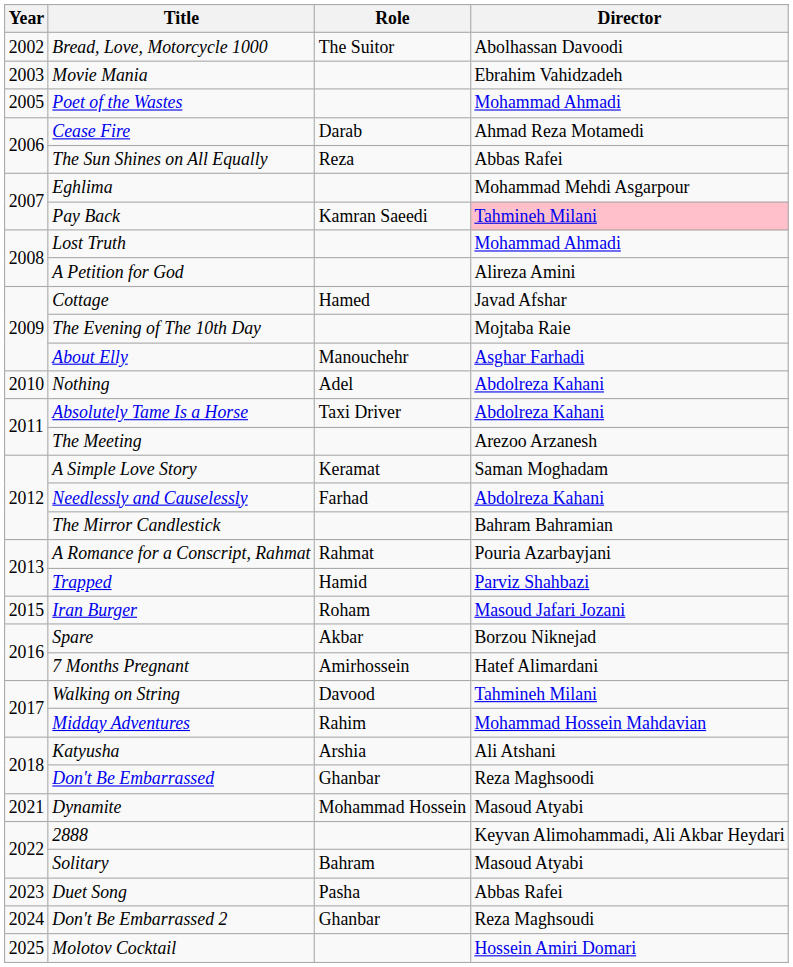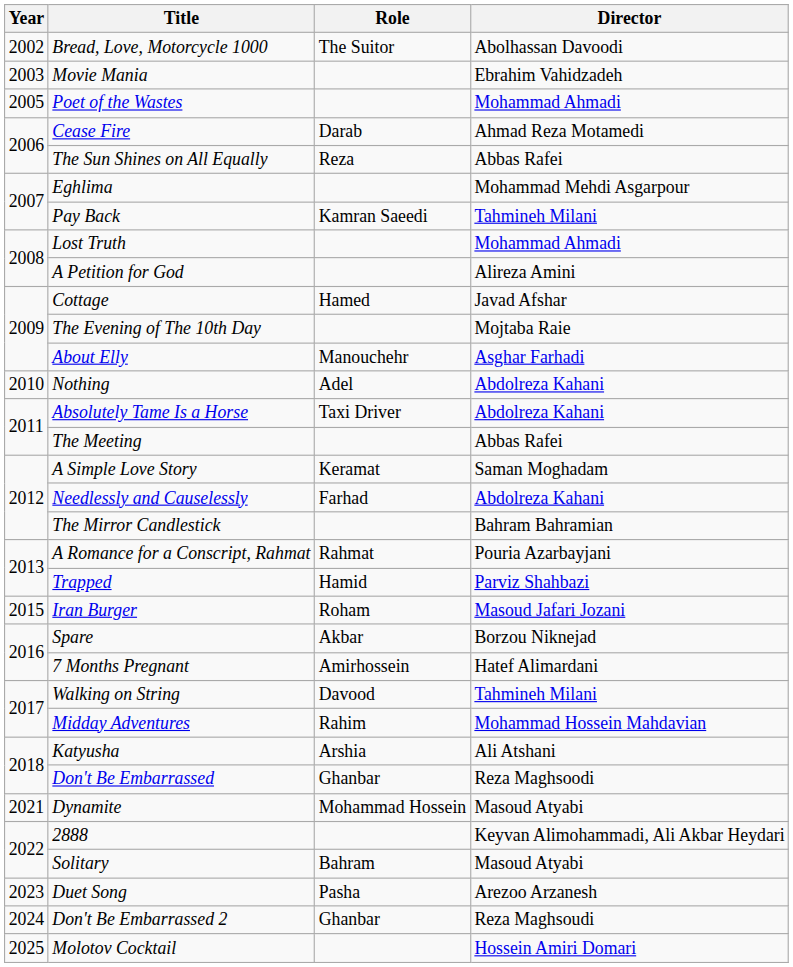 <table class="wikitable sortable">
 <tr>
 <th>Year</th>
 <th>Title</th>
 <th>Role</th>
 <th>Director</th>
 </tr>
 <tr>
 <td>2002</td>
 <td><em>Bread, Love, Motorcycle 1000</em></td>
 <td>The Suitor</td>
 <td>Abolhassan Davoodi</td>
 </tr>
 <tr>
 <td>2003</td>
 <td><em>Movie Mania</em></td>
 <td></td>
 <td>Ebrahim Vahidzadeh</td>
 </tr>
 <tr>
 <td>2005</td>
 <td><em><a href='#'>Poet of the Wastes</a></em></td>
 <td></td>
 <td><a href='#'>Mohammad Ahmadi</a></td>
 </tr>
 <tr>
 <td rowspan="2">2006</td>
 <td><a href='#'><em>Cease Fire</em></a></td>
 <td>Darab</td>
 <td>Ahmad Reza Motamedi</td>
 </tr>
 <tr>
 <td><em>The Sun Shines on All Equally</em></td>
 <td>Reza</td>
 <td>Abbas Rafei</td>
 </tr>
 <tr>
 <td rowspan="2">2007</td>
 <td><em>Eghlima</em></td>
 <td></td>
 <td>Mohammad Mehdi Asgarpour</td>
 </tr>
 <tr>
 <td><em>Pay Back</em></td>
 <td>Kamran Saeedi</td>
-<td style="background: pink;"><a href='#'>Tahmineh Milani</a></td>
+<td><a href='#'>Tahmineh Milani</a></td>
 </tr>
 <tr>
 <td rowspan="2">2008</td>
 <td><em>Lost Truth</em></td>
 <td></td>
 <td><a href='#'>Mohammad Ahmadi</a></td>
 </tr>
 <tr>
 <td><em>A Petition for God</em></td>
 <td></td>
 <td>Alireza Amini</td>
 </tr>
 <tr>
 <td rowspan="3">2009</td>
 <td><em>Cottage</em></td>
 <td>Hamed</td>
 <td>Javad Afshar</td>
 </tr>
 <tr>
 <td><em>The Evening of The 10th Day</em></td>
 <td></td>
 <td>Mojtaba Raie</td>
 </tr>
 <tr>
 <td><em><a href='#'>About Elly</a></em></td>
 <td>Manouchehr</td>
 <td><a href='#'>Asghar Farhadi</a></td>
 </tr>
 <tr>
 <td>2010</td>
 <td><em>Nothing</em></td>
 <td>Adel</td>
 <td><a href='#'>Abdolreza Kahani</a></td>
 </tr>
 <tr>
 <td rowspan="2">2011</td>
 <td><em><a href='#'>Absolutely Tame Is a Horse</a></em></td>
 <td>Taxi Driver</td>
 <td><a href='#'>Abdolreza Kahani</a></td>
 </tr>
 <tr>
 <td><em>The Meeting</em></td>
 <td></td>
-<td>Arezoo Arzanesh</td>
+<td>Abbas Rafei</td>
 </tr>
 <tr>
 <td rowspan="3">2012</td>
 <td><em>A Simple Love Story</em></td>
 <td>Keramat</td>
 <td>Saman Moghadam</td>
 </tr>
 <tr>
 <td><em><a href='#'>Needlessly and Causelessly</a></em></td>
 <td>Farhad</td>
 <td><a href='#'>Abdolreza Kahani</a></td>
 </tr>
 <tr>
 <td><em>The Mirror Candlestick</em></td>
 <td></td>
 <td>Bahram Bahramian</td>
 </tr>
 <tr>
 <td rowspan="2">2013</td>
 <td><em>A Romance for a Conscript, Rahmat</em></td>
 <td>Rahmat</td>
 <td>Pouria Azarbayjani</td>
 </tr>
 <tr>
 <td><a href='#'><em>Trapped</em></a></td>
 <td>Hamid</td>
 <td><a href='#'>Parviz Shahbazi</a></td>
 </tr>
 <tr>
 <td>2015</td>
 <td><em><a href='#'>Iran Burger</a></em></td>
 <td>Roham</td>
 <td><a href='#'>Masoud Jafari Jozani</a></td>
 </tr>
 <tr>
 <td rowspan="2">2016</td>
 <td><em>Spare</em></td>
 <td>Akbar</td>
 <td>Borzou Niknejad</td>
 </tr>
 <tr>
 <td><em>7 Months Pregnant</em></td>
 <td>Amirhossein</td>
 <td>Hatef Alimardani</td>
 </tr>
 <tr>
 <td rowspan="2">2017</td>
 <td><em>Walking on String</em></td>
 <td>Davood</td>
 <td><a href='#'>Tahmineh Milani</a></td>
 </tr>
 <tr>
 <td><em><a href='#'>Midday Adventures</a></em></td>
 <td>Rahim</td>
 <td><a href='#'>Mohammad Hossein Mahdavian</a></td>
 </tr>
 <tr>
 <td rowspan="2">2018</td>
 <td><em>Katyusha</em></td>
 <td>Arshia</td>
 <td>Ali Atshani</td>
 </tr>
 <tr>
 <td><em><a href='#'>Don't Be Embarrassed</a></em></td>
 <td>Ghanbar</td>
 <td>Reza Maghsoodi</td>
 </tr>
 <tr>
 <td>2021</td>
 <td><em>Dynamite</em></td>
 <td>Mohammad Hossein</td>
 <td>Masoud Atyabi</td>
 </tr>
 <tr>
 <td rowspan="2">2022</td>
 <td><em>2888</em></td>
 <td></td>
 <td>Keyvan Alimohammadi, Ali Akbar Heydari</td>
 </tr>
 <tr>
 <td><em>Solitary</em></td>
 <td>Bahram</td>
 <td>Masoud Atyabi</td>
 </tr>
 <tr>
 <td>2023</td>
 <td><em>Duet Song</em></td>
 <td>Pasha</td>
-<td>Abbas Rafei</td>
+<td>Arezoo Arzanesh</td>
 </tr>
 <tr>
 <td>2024</td>
 <td><em>Don't Be Embarrassed 2</em></td>
 <td>Ghanbar</td>
 <td>Reza Maghsoudi</td>
 </tr>
 <tr>
 <td>2025</td>
 <td><em>Molotov Cocktail</em></td>
 <td></td>
 <td><a href='#'>Hossein Amiri Domari</a></td>
 </tr>
 </table>
